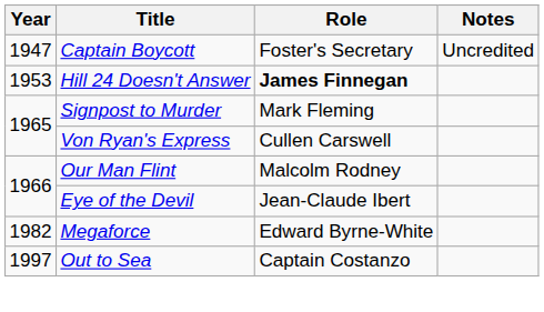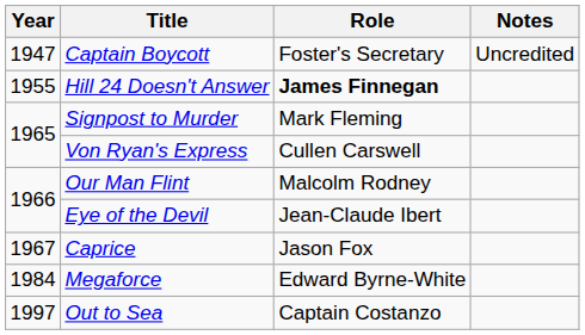 <table class="wikitable sortable">
 <tr>
 <th>Year</th>
 <th>Title</th>
 <th>Role</th>
 <th>Notes</th>
 </tr>
 <tr>
 <td>1947</td>
 <td><em><a href='#'>Captain Boycott</a></em></td>
 <td>Foster's Secretary</td>
 <td>Uncredited</td>
 </tr>
 <tr>
-<td>1953</td>
+<td>1955</td>
 <td><em><a href='#'>Hill 24 Doesn't Answer</a></em></td>
 <td><strong>James Finnegan</strong></td>
 <td></td>
 </tr>
 <tr>
 <td rowspan="2">1965</td>
 <td><em><a href='#'>Signpost to Murder</a></em></td>
 <td>Mark Fleming</td>
 <td></td>
 </tr>
 <tr>
 <td><em><a href='#'>Von Ryan's Express</a></em></td>
 <td>Cullen Carswell</td>
 <td></td>
 </tr>
 <tr>
 <td rowspan="2">1966</td>
 <td><em><a href='#'>Our Man Flint</a></em></td>
 <td>Malcolm Rodney</td>
 <td></td>
 </tr>
 <tr>
 <td><em><a href='#'>Eye of the Devil</a></em></td>
 <td>Jean-Claude Ibert</td>
 <td></td>
 </tr>
 <tr>
-<td>1982</td>
+<td>1967</td>
+<td><em><a href='#'>Caprice</a></em></td>
+<td>Jason Fox</td>
+<td></td>
+</tr>
+<tr>
+<td>1984</td>
 <td><em><a href='#'>Megaforce</a></em></td>
 <td>Edward Byrne-White</td>
 <td></td>
 </tr>
 <tr>
 <td>1997</td>
 <td><em><a href='#'>Out to Sea</a></em></td>
 <td>Captain Costanzo</td>
 <td></td>
 </tr>
 </table>
